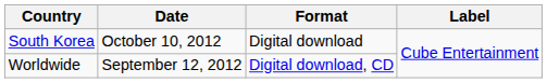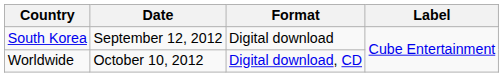 <table class="wikitable">
 <tr>
 <th>Country</th>
 <th>Date</th>
 <th>Format</th>
 <th>Label</th>
 </tr>
 <tr>
 <td rowspan="1"><a href='#'>South Korea</a></td>
-<td>October 10, 2012</td>
+<td>September 12, 2012</td>
 <td>Digital download</td>
 <td rowspan="2"><a href='#'>Cube Entertainment</a></td>
 </tr>
 <tr>
 <td rowspan="1">Worldwide</td>
-<td>September 12, 2012</td>
+<td>October 10, 2012</td>
 <td><a href='#'>Digital download</a>, <a href='#'>CD</a></td>
 </tr>
 </table>
